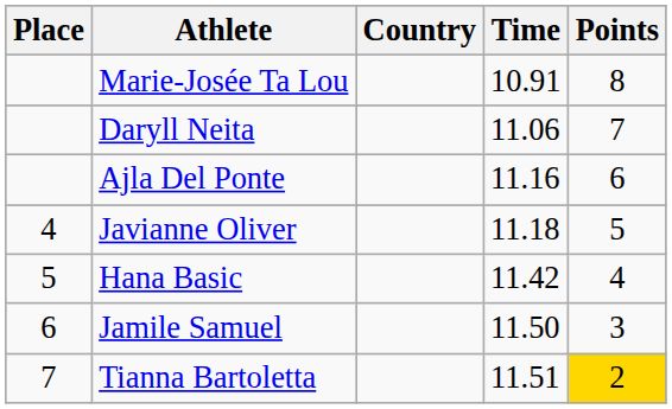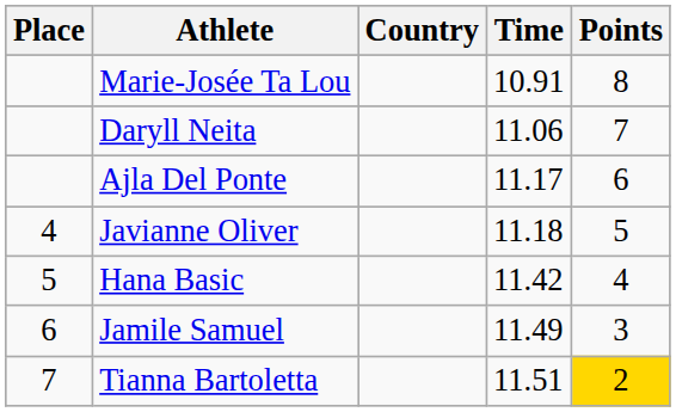 <table class="wikitable">
 <tr>
 <th>Place</th>
 <th>Athlete</th>
 <th>Country</th>
 <th>Time</th>
 <th>Points</th>
 </tr>
 <tr>
 <td align=center></td>
 <td><a href='#'>Marie-Josée Ta Lou</a></td>
 <td></td>
 <td>10.91</td>
 <td align=center>8</td>
 </tr>
 <tr>
 <td align=center></td>
 <td><a href='#'>Daryll Neita</a></td>
 <td></td>
 <td>11.06</td>
 <td align=center>7</td>
 </tr>
 <tr>
 <td align=center></td>
 <td><a href='#'>Ajla Del Ponte</a></td>
 <td></td>
-<td>11.16</td>
+<td>11.17</td>
 <td align=center>6</td>
 </tr>
 <tr>
 <td align=center>4</td>
 <td><a href='#'>Javianne Oliver</a></td>
 <td></td>
 <td>11.18</td>
 <td align=center>5</td>
 </tr>
 <tr>
 <td align=center>5</td>
 <td><a href='#'>Hana Basic</a></td>
 <td></td>
 <td>11.42</td>
 <td align=center>4</td>
 </tr>
 <tr>
 <td align=center>6</td>
 <td><a href='#'>Jamile Samuel</a></td>
 <td></td>
-<td>11.50</td>
+<td>11.49</td>
 <td align=center>3</td>
 </tr>
 <tr>
 <td align=center>7</td>
 <td><a href='#'>Tianna Bartoletta</a></td>
 <td></td>
 <td>11.51</td>
 <td align=center style="background: gold;">2</td>
 </tr>
 </table>
